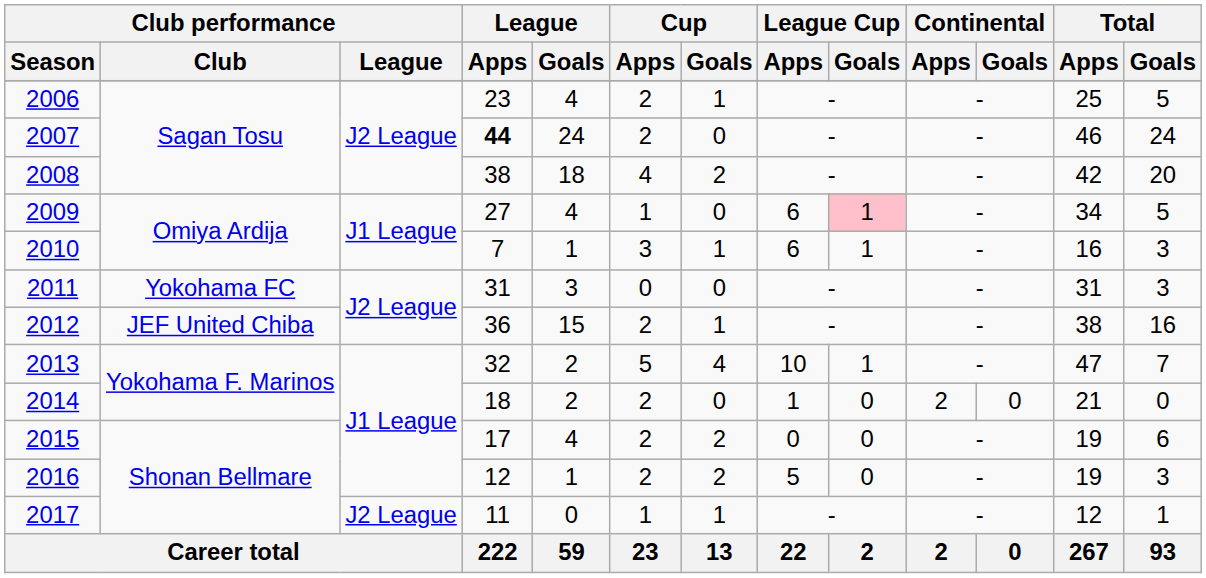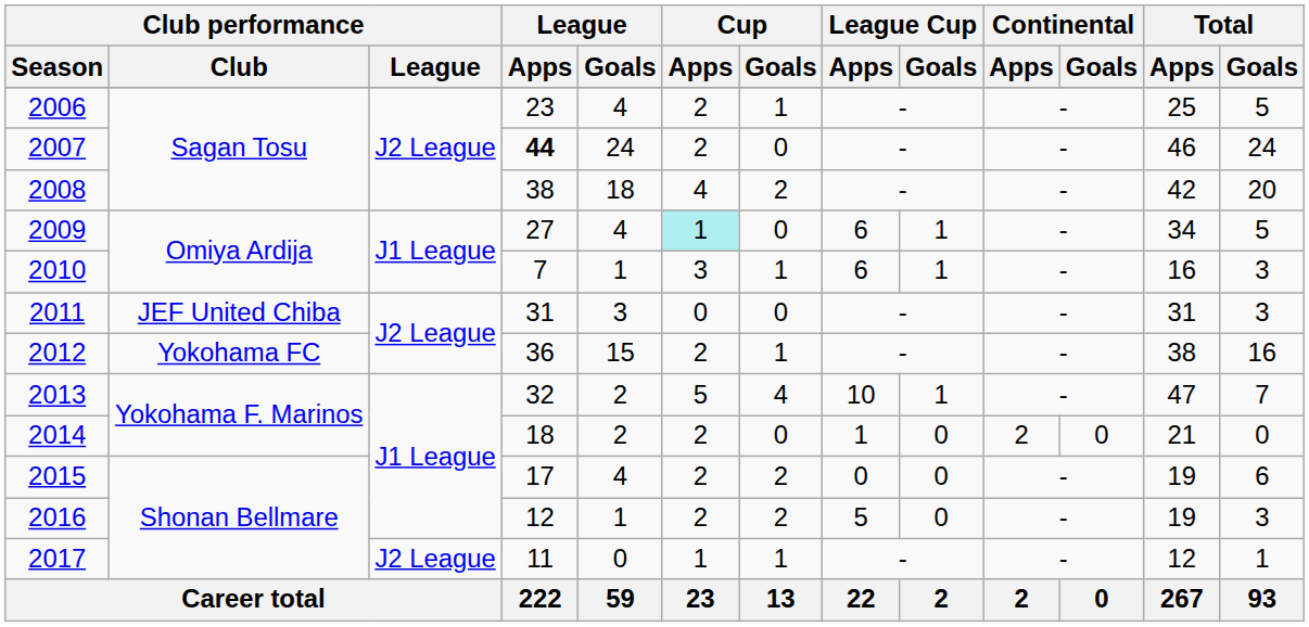 <table class="wikitable" style="text-align:center">
 <tr>
 <th colspan=3>Club performance</th>
 <th colspan=2>League</th>
 <th colspan=2>Cup</th>
 <th colspan=2>League Cup</th>
 <th colspan=2>Continental</th>
 <th colspan=2>Total</th>
 </tr>
 <tr>
 <th>Season</th>
 <th>Club</th>
 <th>League</th>
 <th>Apps</th>
 <th>Goals</th>
 <th>Apps</th>
 <th>Goals</th>
 <th>Apps</th>
 <th>Goals</th>
 <th>Apps</th>
 <th>Goals</th>
 <th>Apps</th>
 <th>Goals</th>
 </tr>
 <tr>
 </tr>
 <tr>
 <td><a href='#'>2006</a></td>
 <td rowspan="3"><a href='#'>Sagan Tosu</a></td>
 <td rowspan="3"><a href='#'>J2 League</a></td>
 <td>23</td>
 <td>4</td>
 <td>2</td>
 <td>1</td>
 <td colspan="2">-</td>
 <td colspan="2">-</td>
 <td>25</td>
 <td>5</td>
 </tr>
 <tr>
 <td><a href='#'>2007</a></td>
 <td><strong>44</strong></td>
 <td>24</td>
 <td>2</td>
 <td>0</td>
 <td colspan="2">-</td>
 <td colspan="2">-</td>
 <td>46</td>
 <td>24</td>
 </tr>
 <tr>
 <td><a href='#'>2008</a></td>
 <td>38</td>
 <td>18</td>
 <td>4</td>
 <td>2</td>
 <td colspan="2">-</td>
 <td colspan="2">-</td>
 <td>42</td>
 <td>20</td>
 </tr>
 <tr>
 <td><a href='#'>2009</a></td>
 <td rowspan="2"><a href='#'>Omiya Ardija</a></td>
 <td rowspan="2"><a href='#'>J1 League</a></td>
 <td>27</td>
 <td>4</td>
-<td>1</td>
+<td style="background: paleturquoise;">1</td>
 <td>0</td>
 <td>6</td>
-<td style="background: pink;">1</td>
+<td>1</td>
 <td colspan="2">-</td>
 <td>34</td>
 <td>5</td>
 </tr>
 <tr>
 <td><a href='#'>2010</a></td>
 <td>7</td>
 <td>1</td>
 <td>3</td>
 <td>1</td>
 <td>6</td>
 <td>1</td>
 <td colspan="2">-</td>
 <td>16</td>
 <td>3</td>
 </tr>
 <tr>
 <td><a href='#'>2011</a></td>
-<td rowspan="1"><a href='#'>Yokohama FC</a></td>
+<td rowspan="1"><a href='#'>JEF United Chiba</a></td>
 <td rowspan="2"><a href='#'>J2 League</a></td>
 <td>31</td>
 <td>3</td>
 <td>0</td>
 <td>0</td>
 <td colspan="2">-</td>
 <td colspan="2">-</td>
 <td>31</td>
 <td>3</td>
 </tr>
 <tr>
 <td><a href='#'>2012</a></td>
-<td rowspan="1"><a href='#'>JEF United Chiba</a></td>
+<td rowspan="1"><a href='#'>Yokohama FC</a></td>
 <td>36</td>
 <td>15</td>
 <td>2</td>
 <td>1</td>
 <td colspan="2">-</td>
 <td colspan="2">-</td>
 <td>38</td>
 <td>16</td>
 </tr>
 <tr>
 <td><a href='#'>2013</a></td>
 <td rowspan="2"><a href='#'>Yokohama F. Marinos</a></td>
 <td rowspan="4"><a href='#'>J1 League</a></td>
 <td>32</td>
 <td>2</td>
 <td>5</td>
 <td>4</td>
 <td>10</td>
 <td>1</td>
 <td colspan="2">-</td>
 <td>47</td>
 <td>7</td>
 </tr>
 <tr>
 <td><a href='#'>2014</a></td>
 <td>18</td>
 <td>2</td>
 <td>2</td>
 <td>0</td>
 <td>1</td>
 <td>0</td>
 <td>2</td>
 <td>0</td>
 <td>21</td>
 <td>0</td>
 </tr>
 <tr>
 <td><a href='#'>2015</a></td>
 <td rowspan="3"><a href='#'>Shonan Bellmare</a></td>
 <td>17</td>
 <td>4</td>
 <td>2</td>
 <td>2</td>
 <td>0</td>
 <td>0</td>
 <td colspan="2">-</td>
 <td>19</td>
 <td>6</td>
 </tr>
 <tr>
 <td><a href='#'>2016</a></td>
 <td>12</td>
 <td>1</td>
 <td>2</td>
 <td>2</td>
 <td>5</td>
 <td>0</td>
 <td colspan="2">-</td>
 <td>19</td>
 <td>3</td>
 </tr>
 <tr>
 <td><a href='#'>2017</a></td>
 <td><a href='#'>J2 League</a></td>
 <td>11</td>
 <td>0</td>
 <td>1</td>
 <td>1</td>
 <td colspan="2">-</td>
 <td colspan="2">-</td>
 <td>12</td>
 <td>1</td>
 </tr>
 <tr>
 <th colspan=3>Career total</th>
 <th>222</th>
 <th>59</th>
 <th>23</th>
 <th>13</th>
 <th>22</th>
 <th>2</th>
 <th>2</th>
 <th>0</th>
 <th>267</th>
 <th>93</th>
 </tr>
 </table>
